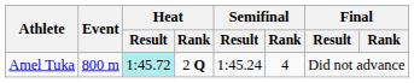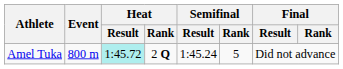 <table class="wikitable" style="font-size:90%">
 <tr>
 <th rowspan="2">Athlete</th>
 <th rowspan="2">Event</th>
 <th colspan="2">Heat</th>
 <th colspan="2">Semifinal</th>
 <th colspan="2">Final</th>
 </tr>
 <tr style="font-size:95%">
 <th>Result</th>
 <th>Rank</th>
 <th>Result</th>
 <th>Rank</th>
 <th>Result</th>
 <th>Rank</th>
 </tr>
 <tr align=center>
 <td align=left><a href='#'>Amel Tuka</a></td>
 <td align=left><a href='#'>800 m</a></td>
 <td style="background: paleturquoise;">1:45.72</td>
 <td>2 <strong>Q</strong></td>
 <td>1:45.24</td>
-<td>4</td>
+<td>5</td>
 <td colspan=2>Did not advance</td>
 </tr>
 </table>
